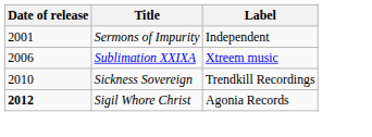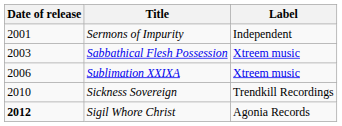 <table class="wikitable" style="font-size: 95%;">
 <tr>
 <th>Date of release</th>
 <th>Title</th>
 <th>Label</th>
 </tr>
 <tr>
 <td>2001</td>
 <td><em>Sermons of Impurity</em></td>
 <td>Independent</td>
+</tr>
+<tr>
+<td>2003</td>
+<td><em><a href='#'>Sabbathical Flesh Possession</a></em></td>
+<td><a href='#'>Xtreem music</a></td>
 </tr>
 <tr>
 <td>2006</td>
 <td><em><a href='#'>Sublimation XXIXA</a></em></td>
 <td><a href='#'>Xtreem music</a></td>
 </tr>
 <tr>
 <td>2010</td>
 <td><em>Sickness Sovereign</em></td>
 <td>Trendkill Recordings</td>
 </tr>
 <tr>
 <td><strong>2012</strong></td>
 <td><em>Sigil Whore Christ</em></td>
 <td>Agonia Records</td>
 </tr>
 </table>
